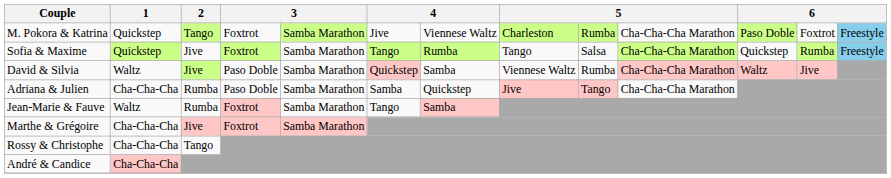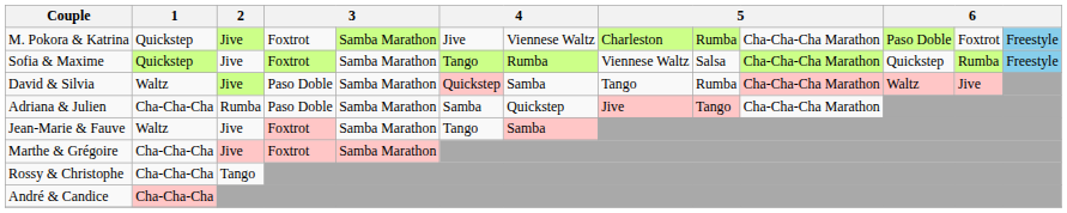 <table class="wikitable" align="center">
 <tr>
 <th>Couple</th>
 <th>1</th>
 <th>2</th>
 <th colspan=2>3</th>
 <th colspan=2>4</th>
 <th colspan=3>5</th>
 <th colspan=3>6</th>
 </tr>
 <tr>
 <td>M. Pokora & Katrina</td>
 <td>Quickstep</td>
-<td style="background:#ccff88;">Tango</td>
+<td style="background:#ccff88;">Jive</td>
 <td>Foxtrot</td>
 <td style="background:#ccff88;">Samba Marathon</td>
 <td>Jive</td>
 <td>Viennese Waltz</td>
 <td style="background:#ccff88;">Charleston</td>
 <td style="background:#ccff88;">Rumba</td>
 <td>Cha-Cha-Cha Marathon</td>
 <td style="background:#ccff88;">Paso Doble</td>
 <td>Foxtrot</td>
 <td style="background:skyblue;">Freestyle</td>
 </tr>
 <tr>
 <td>Sofia & Maxime</td>
 <td style="background:#ccff88;">Quickstep</td>
 <td>Jive</td>
 <td style="background:#ccff88;">Foxtrot</td>
 <td>Samba Marathon</td>
 <td style="background:#ccff88;">Tango</td>
 <td style="background:#ccff88;">Rumba</td>
-<td>Tango</td>
+<td>Viennese Waltz</td>
 <td>Salsa</td>
 <td style="background:#ccff88;">Cha-Cha-Cha Marathon</td>
 <td>Quickstep</td>
 <td style="background:#ccff88;">Rumba</td>
 <td style="background:skyblue;">Freestyle</td>
 </tr>
 <tr>
 <td>David & Silvia</td>
 <td>Waltz</td>
 <td style="background:#ccff88;">Jive</td>
 <td>Paso Doble</td>
 <td>Samba Marathon</td>
 <td style="background:#ffc6c6;">Quickstep</td>
 <td>Samba</td>
-<td>Viennese Waltz</td>
+<td>Tango</td>
 <td>Rumba</td>
 <td style="background:#ffc6c6;">Cha-Cha-Cha Marathon</td>
 <td style="background:#ffc6c6;">Waltz</td>
 <td style="background:#ffc6c6;">Jive</td>
 <td style="background:darkgray;"></td>
 </tr>
 <tr>
 <td>Adriana & Julien</td>
 <td>Cha-Cha-Cha</td>
 <td>Rumba</td>
 <td>Paso Doble</td>
 <td>Samba Marathon</td>
 <td>Samba</td>
 <td>Quickstep</td>
 <td style="background:#ffc6c6;">Jive</td>
 <td style="background:#ffc6c6;">Tango</td>
 <td>Cha-Cha-Cha Marathon</td>
 <td style="background:darkgray;" colspan="6"></td>
 </tr>
 <tr>
 <td>Jean-Marie & Fauve</td>
 <td>Waltz</td>
-<td>Rumba</td>
+<td>Jive</td>
 <td style="background:#ffc6c6;">Foxtrot</td>
 <td>Samba Marathon</td>
 <td>Tango</td>
 <td style="background:#ffc6c6;">Samba</td>
 <td style="background:darkgray;" colspan="7"></td>
 </tr>
 <tr>
 <td>Marthe & Grégoire</td>
 <td>Cha-Cha-Cha</td>
 <td style="background:#ffc6c6;">Jive</td>
 <td style="background:#ffc6c6;">Foxtrot</td>
 <td style="background:#ffc6c6;">Samba Marathon</td>
 <td style="background:darkgray;" colspan="8"></td>
 </tr>
 <tr>
 <td>Rossy & Christophe</td>
 <td>Cha-Cha-Cha</td>
 <td>Tango</td>
 <td style="background:darkgray;" colspan="10"></td>
 </tr>
 <tr>
 <td>André & Candice</td>
 <td style="background:#ffc6c6;">Cha-Cha-Cha</td>
 <td style="background:darkgray;" colspan="11"></td>
 </tr>
 <tr>
 </tr>
 </table>
